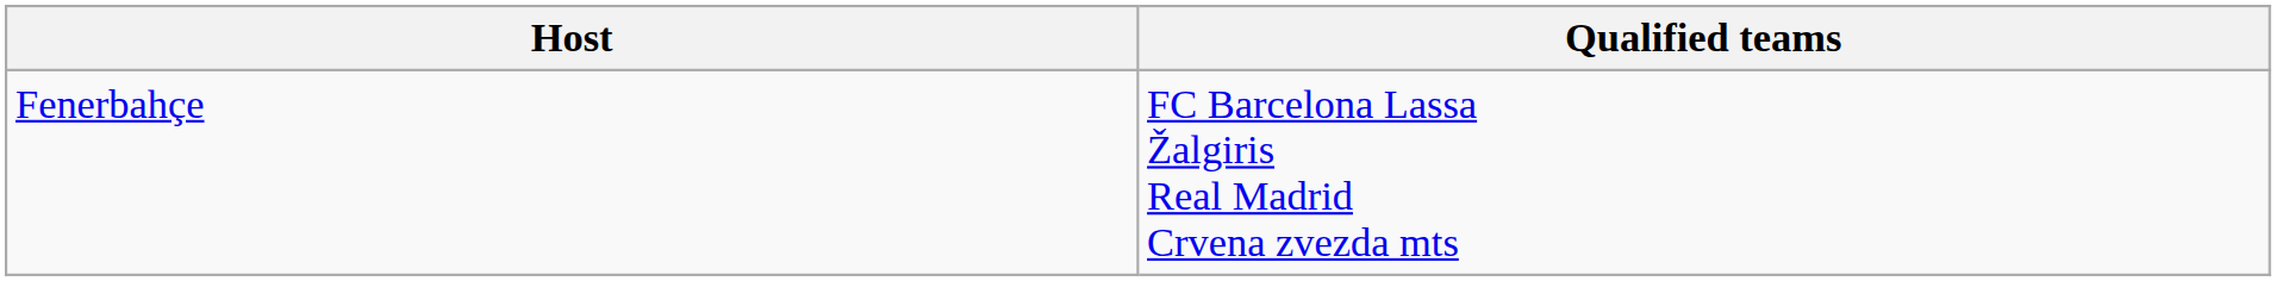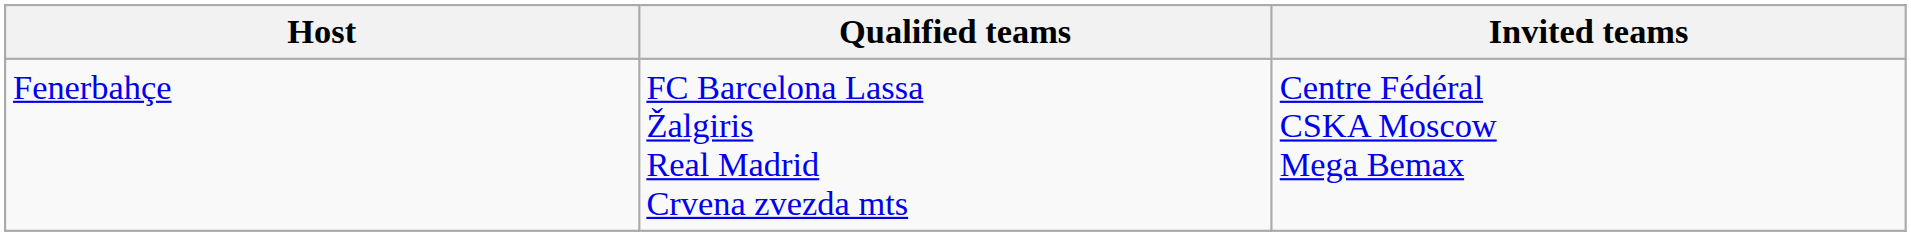 <table class=wikitable width=70%>
 <tr>
 <th width=13%>Host</th>
 <th width=13%>Qualified teams</th>
+<th width=13%>Invited teams</th>
 </tr>
 <tr valign=top>
 <td> <a href='#'>Fenerbahçe</a></td>
 <td> <a href='#'>FC Barcelona Lassa</a><br> <a href='#'>Žalgiris</a><br> <a href='#'>Real Madrid</a><br> <a href='#'>Crvena zvezda mts</a></td>
+<td> <a href='#'>Centre Fédéral</a><br> <a href='#'>CSKA Moscow</a><br> <a href='#'>Mega Bemax</a></td>
 </tr>
 </table>
